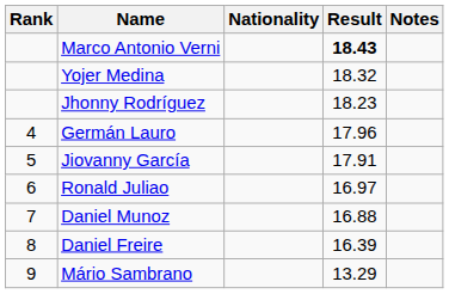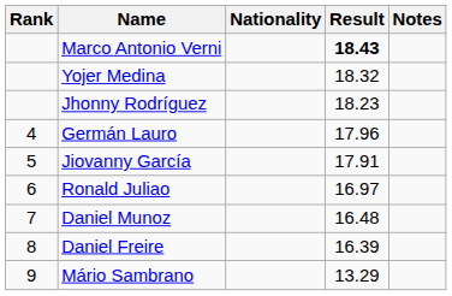 <table class="wikitable sortable" style="text-align:center">
 <tr>
 <th>Rank</th>
 <th>Name</th>
 <th>Nationality</th>
 <th>Result</th>
 <th>Notes</th>
 </tr>
 <tr>
 <td></td>
 <td align=left><a href='#'>Marco Antonio Verni</a></td>
 <td align=left></td>
 <td><strong>18.43</strong></td>
 <td></td>
 </tr>
 <tr>
 <td></td>
 <td align=left><a href='#'>Yojer Medina</a></td>
 <td align=left></td>
 <td>18.32</td>
 <td></td>
 </tr>
 <tr>
 <td></td>
 <td align=left><a href='#'>Jhonny Rodríguez</a></td>
 <td align=left></td>
 <td>18.23</td>
 <td></td>
 </tr>
 <tr>
 <td>4</td>
 <td align=left><a href='#'>Germán Lauro</a></td>
 <td align=left></td>
 <td>17.96</td>
 <td></td>
 </tr>
 <tr>
 <td>5</td>
 <td align=left><a href='#'>Jiovanny García</a></td>
 <td align=left></td>
 <td>17.91</td>
 <td></td>
 </tr>
 <tr>
 <td>6</td>
 <td align=left><a href='#'>Ronald Juliao</a></td>
 <td align=left></td>
 <td>16.97</td>
 <td></td>
 </tr>
 <tr>
 <td>7</td>
 <td align=left><a href='#'>Daniel Munoz</a></td>
 <td align=left></td>
-<td>16.88</td>
+<td>16.48</td>
 <td></td>
 </tr>
 <tr>
 <td>8</td>
 <td align=left><a href='#'>Daniel Freire</a></td>
 <td align=left></td>
 <td>16.39</td>
 <td></td>
 </tr>
 <tr>
 <td>9</td>
 <td align=left><a href='#'>Mário Sambrano</a></td>
 <td align=left></td>
 <td>13.29</td>
 <td></td>
 </tr>
 </table>
